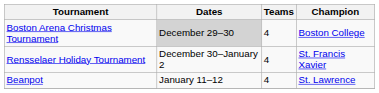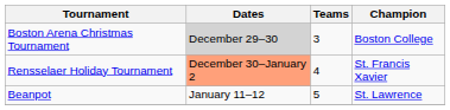 <table class="wikitable">
 <tr>
 <th>Tournament</th>
 <th>Dates</th>
 <th>Teams</th>
 <th>Champion</th>
 </tr>
 <tr>
 <td><a href='#'>Boston Arena Christmas Tournament</a></td>
 <td style="background: lightgrey;">December 29–30</td>
-<td>4</td>
+<td>3</td>
 <td><a href='#'>Boston College</a></td>
 </tr>
 <tr>
 <td><a href='#'>Rensselaer Holiday Tournament</a></td>
-<td>December 30–January 2</td>
+<td style="background: lightsalmon;">December 30–January 2</td>
 <td>4</td>
 <td><a href='#'>St. Francis Xavier</a></td>
 </tr>
 <tr>
 <td><a href='#'>Beanpot</a></td>
 <td>January 11–12</td>
-<td>4</td>
+<td>5</td>
 <td><a href='#'>St. Lawrence</a></td>
 </tr>
 <tr>
 </tr>
 </table>
